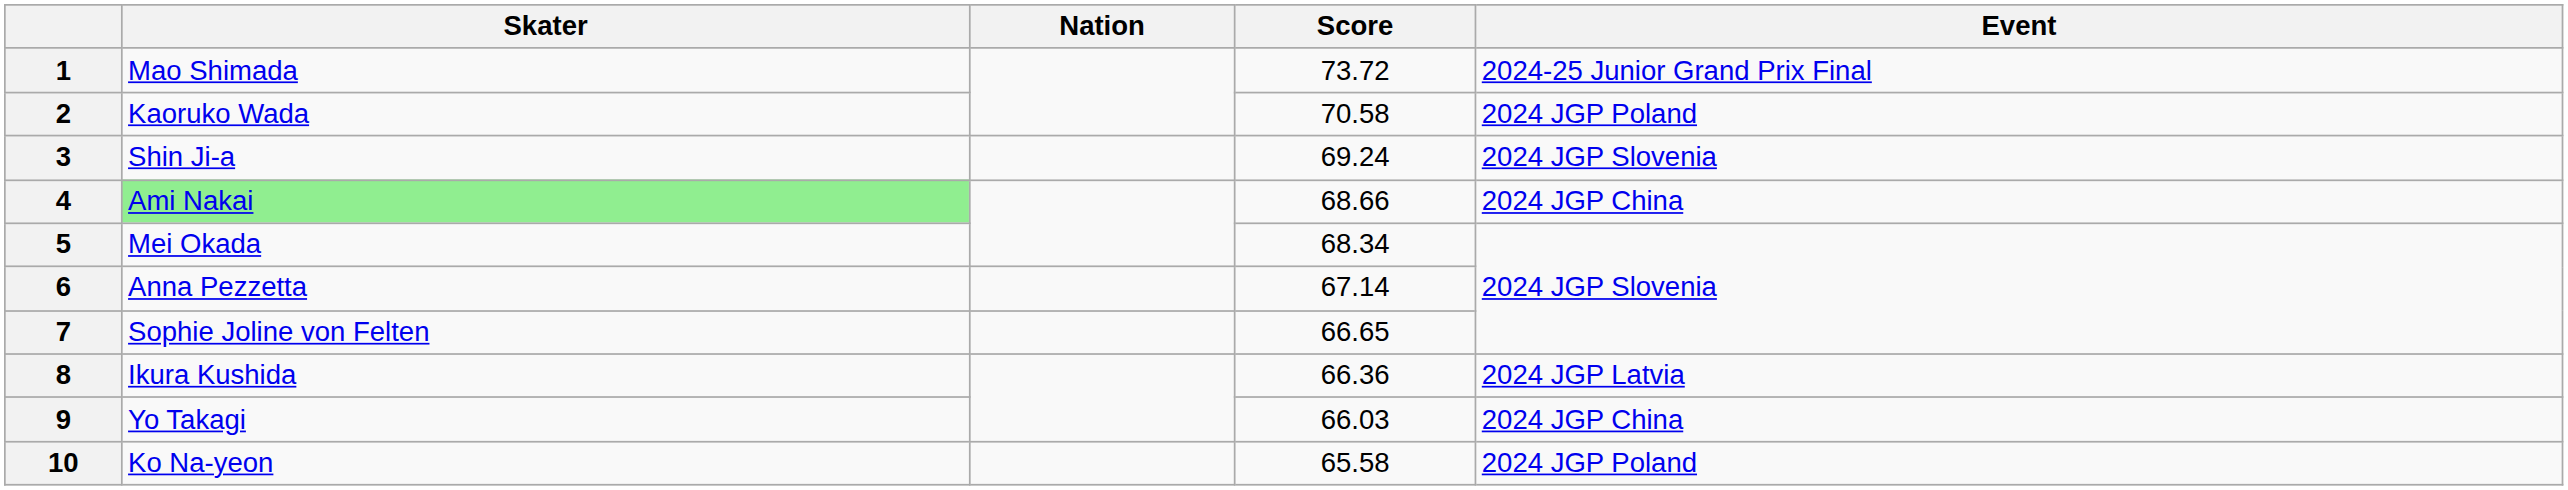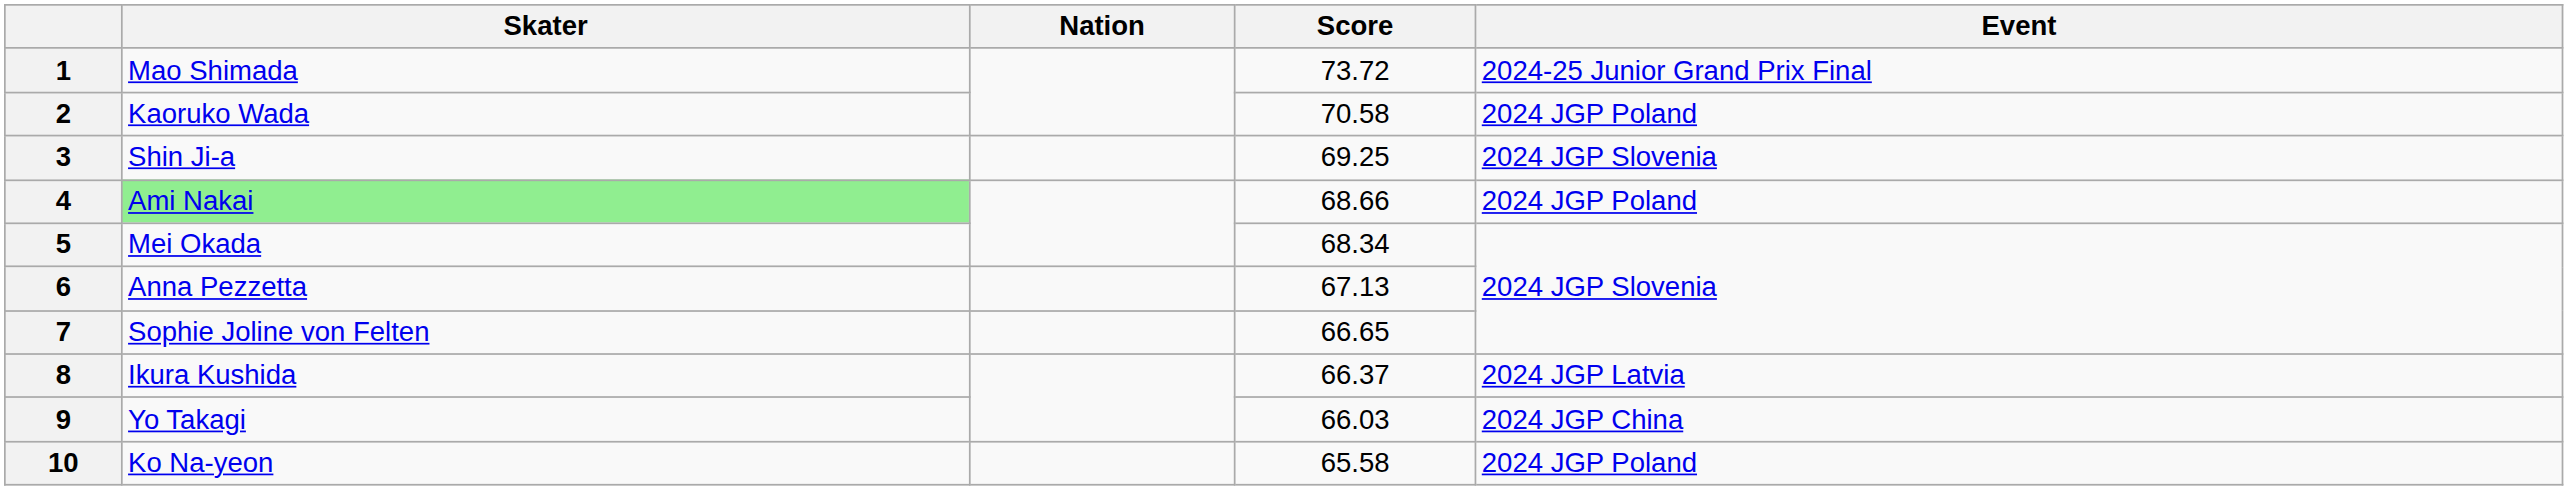 <table class="wikitable sortable" style="text-align:left; width:75%">
 <tr>
 <th scope="col"></th>
 <th scope="col">Skater</th>
 <th scope="col">Nation</th>
 <th scope="col">Score</th>
 <th scope="col">Event</th>
 </tr>
 <tr>
 <th scope="row">1</th>
 <td><a href='#'>Mao Shimada</a></td>
 <td rowspan="2"></td>
 <td style="text-align:center">73.72</td>
 <td><a href='#'>2024-25 Junior Grand Prix Final</a></td>
 </tr>
 <tr>
 <th scope="row">2</th>
 <td><a href='#'>Kaoruko Wada</a></td>
 <td style="text-align:center">70.58</td>
 <td><a href='#'>2024 JGP Poland</a></td>
 </tr>
 <tr>
 <th scope="row">3</th>
 <td><a href='#'>Shin Ji-a</a></td>
 <td></td>
-<td style="text-align:center">69.24</td>
+<td style="text-align:center">69.25</td>
 <td><a href='#'>2024 JGP Slovenia</a></td>
 </tr>
 <tr>
 <th scope="row">4</th>
 <td style="background: lightgreen;"><a href='#'>Ami Nakai</a></td>
 <td rowspan="2"></td>
 <td style="text-align:center">68.66</td>
-<td><a href='#'>2024 JGP China</a></td>
+<td><a href='#'>2024 JGP Poland</a></td>
 </tr>
 <tr>
 <th scope="row">5</th>
 <td><a href='#'>Mei Okada</a></td>
 <td style="text-align:center">68.34</td>
 <td rowspan="3"><a href='#'>2024 JGP Slovenia</a></td>
 </tr>
 <tr>
 <th scope="row">6</th>
 <td><a href='#'>Anna Pezzetta</a></td>
 <td></td>
-<td style="text-align:center">67.14</td>
+<td style="text-align:center">67.13</td>
 </tr>
 <tr>
 <th scope="row">7</th>
 <td><a href='#'>Sophie Joline von Felten</a></td>
 <td></td>
 <td style="text-align:center">66.65</td>
 </tr>
 <tr>
 <th scope="row">8</th>
 <td><a href='#'>Ikura Kushida</a></td>
 <td rowspan="2"></td>
-<td style="text-align:center">66.36</td>
+<td style="text-align:center">66.37</td>
 <td><a href='#'>2024 JGP Latvia</a></td>
 </tr>
 <tr>
 <th scope="row">9</th>
 <td><a href='#'>Yo Takagi</a></td>
 <td style="text-align:center">66.03</td>
 <td><a href='#'>2024 JGP China</a></td>
 </tr>
 <tr>
 <th scope="row">10</th>
 <td><a href='#'>Ko Na-yeon</a></td>
 <td></td>
 <td style="text-align:center">65.58</td>
 <td><a href='#'>2024 JGP Poland</a></td>
 </tr>
 </table>
